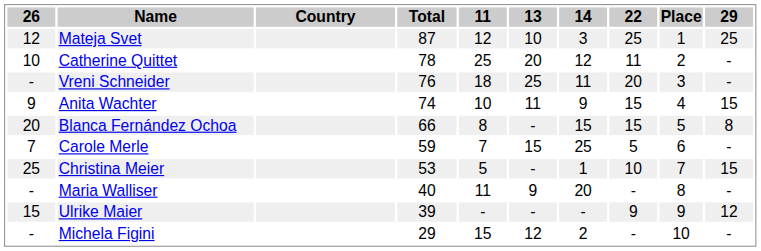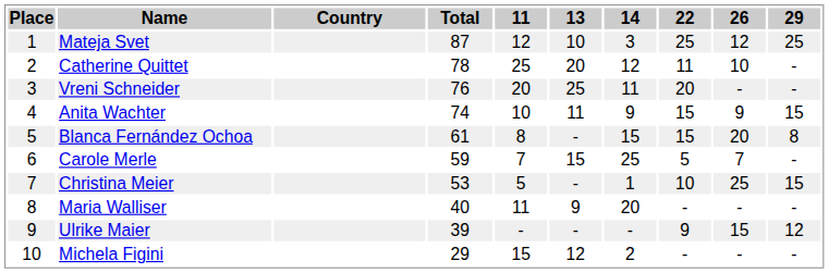 <table border="0" style="border: 1px solid #999; background-color:#FFFFFF; text-align:center; font-size:86%; line-height:15px;">
 <tr align="center" bgcolor="#CCCCCC">
-<th width=40>26</th>
+<th width=35>Place</th>
 <th width=170>Name</th>
 <th width=120>Country</th>
 <th width=50>Total</th>
 <th width=40>11</th>
 <th width=40>13</th>
 <th width=40>14</th>
 <th width=40>22</th>
-<th width=35>Place</th>
+<th width=40>26</th>
 <th width=40>29</th>
 </tr>
 <tr bgcolor="#EFEFEF">
-<td>12</td>
+<td>1</td>
 <td align="left"><a href='#'>Mateja Svet</a></td>
 <td align="left"></td>
 <td>87</td>
 <td>12</td>
 <td>10</td>
 <td>3</td>
 <td>25</td>
-<td>1</td>
+<td>12</td>
 <td>25</td>
 </tr>
 <tr>
-<td>10</td>
+<td>2</td>
 <td align="left"><a href='#'>Catherine Quittet</a></td>
 <td align="left"></td>
 <td>78</td>
 <td>25</td>
 <td>20</td>
 <td>12</td>
 <td>11</td>
-<td>2</td>
+<td>10</td>
 <td>-</td>
 </tr>
 <tr bgcolor="#EFEFEF">
-<td>-</td>
+<td>3</td>
 <td align="left"><a href='#'>Vreni Schneider</a></td>
 <td align="left"></td>
 <td>76</td>
-<td>18</td>
+<td>20</td>
 <td>25</td>
 <td>11</td>
 <td>20</td>
-<td>3</td>
+<td>-</td>
 <td>-</td>
 </tr>
 <tr>
-<td>9</td>
+<td>4</td>
 <td align="left"><a href='#'>Anita Wachter</a></td>
 <td align="left"></td>
 <td>74</td>
 <td>10</td>
 <td>11</td>
 <td>9</td>
 <td>15</td>
-<td>4</td>
+<td>9</td>
 <td>15</td>
 </tr>
 <tr bgcolor="#EFEFEF">
-<td>20</td>
+<td>5</td>
 <td align="left"><a href='#'>Blanca Fernández Ochoa</a></td>
 <td align="left"></td>
-<td>66</td>
+<td>61</td>
 <td>8</td>
 <td>-</td>
 <td>15</td>
 <td>15</td>
-<td>5</td>
+<td>20</td>
 <td>8</td>
 </tr>
 <tr>
-<td>7</td>
+<td>6</td>
 <td align="left"><a href='#'>Carole Merle</a></td>
 <td align="left"></td>
 <td>59</td>
 <td>7</td>
 <td>15</td>
 <td>25</td>
 <td>5</td>
-<td>6</td>
+<td>7</td>
 <td>-</td>
 </tr>
 <tr bgcolor="#EFEFEF">
-<td>25</td>
+<td>7</td>
 <td align="left"><a href='#'>Christina Meier</a></td>
 <td align="left"></td>
 <td>53</td>
 <td>5</td>
 <td>-</td>
 <td>1</td>
 <td>10</td>
-<td>7</td>
+<td>25</td>
 <td>15</td>
 </tr>
 <tr>
-<td>-</td>
+<td>8</td>
 <td align="left"><a href='#'>Maria Walliser</a></td>
 <td align="left"></td>
 <td>40</td>
 <td>11</td>
 <td>9</td>
 <td>20</td>
 <td>-</td>
-<td>8</td>
+<td>-</td>
 <td>-</td>
 </tr>
 <tr bgcolor="#EFEFEF">
-<td>15</td>
+<td>9</td>
 <td align="left"><a href='#'>Ulrike Maier</a></td>
 <td align="left"></td>
 <td>39</td>
 <td>-</td>
 <td>-</td>
 <td>-</td>
 <td>9</td>
-<td>9</td>
+<td>15</td>
 <td>12</td>
 </tr>
 <tr>
-<td>-</td>
+<td>10</td>
 <td align="left"><a href='#'>Michela Figini</a></td>
 <td align="left"></td>
 <td>29</td>
 <td>15</td>
 <td>12</td>
 <td>2</td>
 <td>-</td>
-<td>10</td>
+<td>-</td>
 <td>-</td>
 </tr>
 </table>
